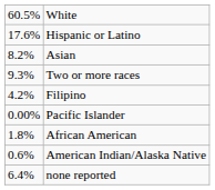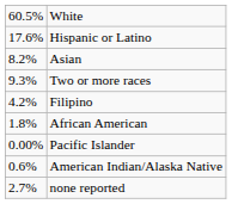 <table class="wikitable">
 <tr>
 <td>60.5%</td>
 <td>White</td>
 </tr>
 <tr>
 <td>17.6%</td>
 <td>Hispanic or Latino</td>
 </tr>
 <tr>
 <td>8.2%</td>
 <td>Asian</td>
 </tr>
 <tr>
 <td>9.3%</td>
 <td>Two or more races</td>
 </tr>
 <tr>
 <td>4.2%</td>
 <td>Filipino</td>
 </tr>
 <tr>
+<td>1.8%</td>
+<td>African American</td>
+</tr>
+<tr>
 <td>0.00%</td>
 <td>Pacific Islander</td>
-</tr>
-<tr>
-<td>1.8%</td>
-<td>African American</td>
 </tr>
 <tr>
 <td>0.6%</td>
 <td>American Indian/Alaska Native</td>
 </tr>
 <tr>
-<td>6.4%</td>
+<td>2.7%</td>
 <td>none reported</td>
 </tr>
 </table>
